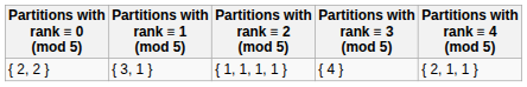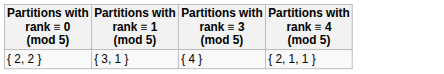 <table class="wikitable">
 <tr>
 <th>Partitions with <br> rank ≡ 0 <br> (mod 5)</th>
 <th>Partitions with <br>  rank ≡ 1<br> (mod 5)</th>
-<th>Partitions with <br>  rank ≡ 2 <br>(mod 5)</th>
 <th>Partitions with <br>  rank ≡ 3 <br>(mod 5)</th>
 <th>Partitions with <br>  rank ≡ 4 <br>(mod 5)</th>
 </tr>
 <tr>
 <td>{ 2, 2 }</td>
 <td>{ 3, 1 }</td>
-<td>{ 1, 1, 1, 1 }</td>
 <td>{ 4 }</td>
 <td>{ 2, 1, 1 }</td>
 </tr>
 </table>
